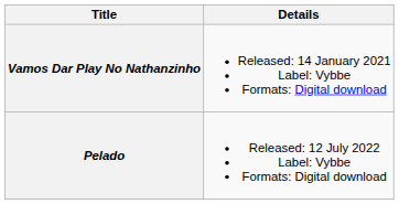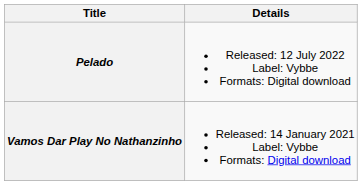 <table class="wikitable plainrowheaders" style="text-align:center">
 <tr>
 <th scope="col">Title</th>
 <th scope="col">Details</th>
 </tr>
 <tr>
+<th scope="row"><em>Pelado</em></th>
+<td><br><ul><li>Released: 12 July 2022</li><li>Label: Vybbe</li><li>Formats: Digital download</li></ul></td>
+</tr>
+<tr>
 <th scope="row"><em>Vamos Dar Play No Nathanzinho</em></th>
 <td><br><ul><li>Released: 14 January 2021</li><li>Label: Vybbe</li><li>Formats: <a href='#'>Digital download</a></li></ul></td>
 </tr>
-<tr>
-<th scope="row"><em>Pelado</em></th>
-<td><br><ul><li>Released: 12 July 2022</li><li>Label: Vybbe</li><li>Formats: Digital download</li></ul></td>
-</tr>
 </table>
